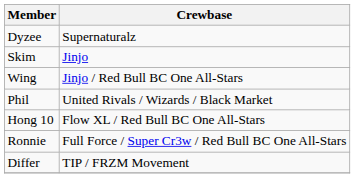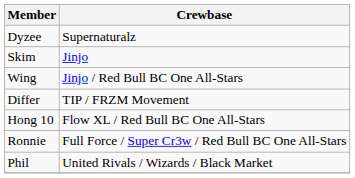 <table class="wikitable">
 <tr>
 <th>Member</th>
 <th>Crewbase</th>
 </tr>
 <tr>
 <td> Dyzee</td>
 <td>Supernaturalz</td>
 </tr>
 <tr>
 <td> Skim</td>
 <td><a href='#'>Jinjo</a></td>
 </tr>
 <tr>
 <td> Wing</td>
 <td><a href='#'>Jinjo</a> / Red Bull BC One All-Stars</td>
 </tr>
 <tr>
-<td> Phil</td>
-<td>United Rivals / Wizards / Black Market</td>
+<td> Differ</td>
+<td>TIP / FRZM Movement</td>
 </tr>
 <tr>
 <td> Hong 10</td>
 <td>Flow XL / Red Bull BC One All-Stars</td>
 </tr>
 <tr>
 <td> Ronnie</td>
 <td>Full Force / <a href='#'>Super Cr3w</a> / Red Bull BC One All-Stars</td>
 </tr>
 <tr>
-<td> Differ</td>
-<td>TIP / FRZM Movement</td>
+<td> Phil</td>
+<td>United Rivals / Wizards / Black Market</td>
 </tr>
 <tr>
 </tr>
 </table>
